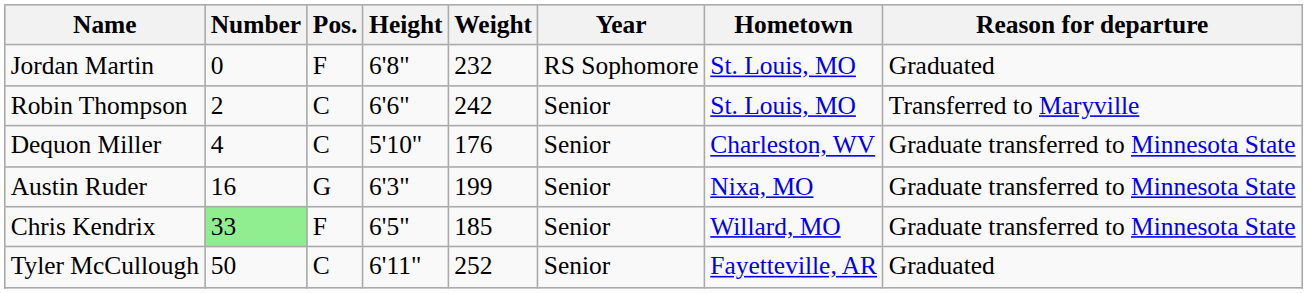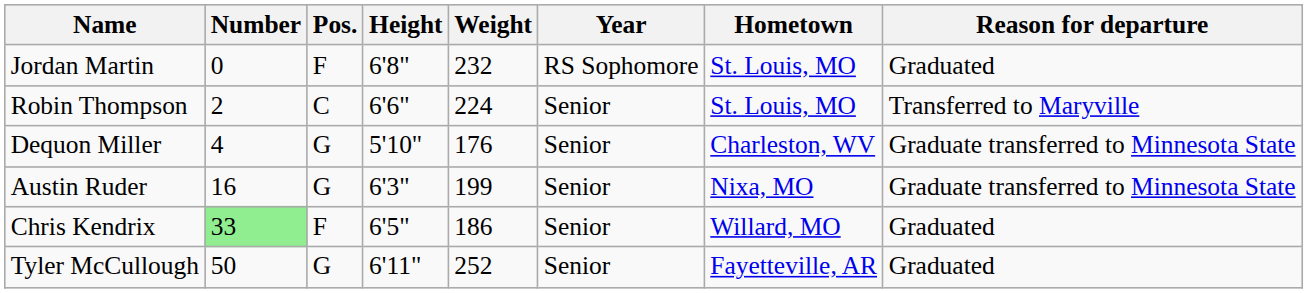 <table class="wikitable sortable" border="1">
 <tr>
 <th>Name</th>
 <th>Number</th>
 <th>Pos.</th>
 <th>Height</th>
 <th>Weight</th>
 <th>Year</th>
 <th>Hometown</th>
 <th class="unsortable">Reason for departure</th>
 </tr>
 <tr>
 <td>Jordan Martin</td>
 <td>0</td>
 <td>F</td>
 <td>6'8"</td>
 <td>232</td>
 <td>RS Sophomore</td>
 <td><a href='#'>St. Louis, MO</a></td>
 <td>Graduated</td>
 </tr>
 <tr>
 <td>Robin Thompson</td>
 <td>2</td>
 <td>C</td>
 <td>6'6"</td>
-<td>242</td>
+<td>224</td>
 <td>Senior</td>
 <td><a href='#'>St. Louis, MO</a></td>
 <td>Transferred to <a href='#'>Maryville</a></td>
 </tr>
 <tr>
 <td>Dequon Miller</td>
 <td>4</td>
-<td>C</td>
+<td>G</td>
 <td>5'10"</td>
 <td>176</td>
 <td>Senior</td>
 <td><a href='#'>Charleston, WV</a></td>
 <td>Graduate transferred to <a href='#'>Minnesota State</a></td>
 </tr>
 <tr>
 <td>Austin Ruder</td>
 <td>16</td>
 <td>G</td>
 <td>6'3"</td>
 <td>199</td>
 <td>Senior</td>
 <td><a href='#'>Nixa, MO</a></td>
 <td>Graduate transferred to <a href='#'>Minnesota State</a></td>
 </tr>
 <tr>
 <td>Chris Kendrix</td>
 <td style="background: lightgreen;">33</td>
 <td>F</td>
 <td>6'5"</td>
-<td>185</td>
+<td>186</td>
 <td>Senior</td>
 <td><a href='#'>Willard, MO</a></td>
-<td>Graduate transferred to <a href='#'>Minnesota State</a></td>
+<td>Graduated</td>
 </tr>
 <tr>
 <td>Tyler McCullough</td>
 <td>50</td>
-<td>C</td>
+<td>G</td>
 <td>6'11"</td>
 <td>252</td>
 <td>Senior</td>
 <td><a href='#'>Fayetteville, AR</a></td>
 <td>Graduated</td>
 </tr>
 </table>
